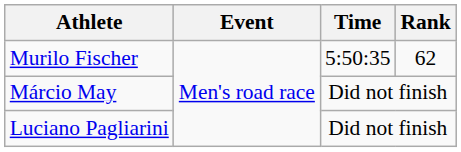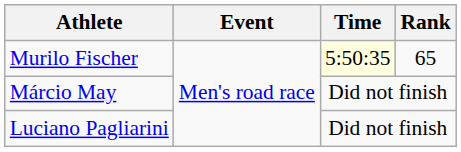 <table class=wikitable style="font-size:90%">
 <tr>
 <th>Athlete</th>
 <th>Event</th>
 <th>Time</th>
 <th>Rank</th>
 </tr>
 <tr align=center>
 <td align=left><a href='#'>Murilo Fischer</a></td>
 <td align=left rowspan=3><a href='#'>Men's road race</a></td>
-<td>5:50:35</td>
-<td>62</td>
+<td style="background: lightyellow;">5:50:35</td>
+<td>65</td>
 </tr>
 <tr align=center>
 <td align=left><a href='#'>Márcio May</a></td>
 <td colspan=2>Did not finish</td>
 </tr>
 <tr align=center>
 <td align=left><a href='#'>Luciano Pagliarini</a></td>
 <td colspan=2>Did not finish</td>
 </tr>
 </table>
